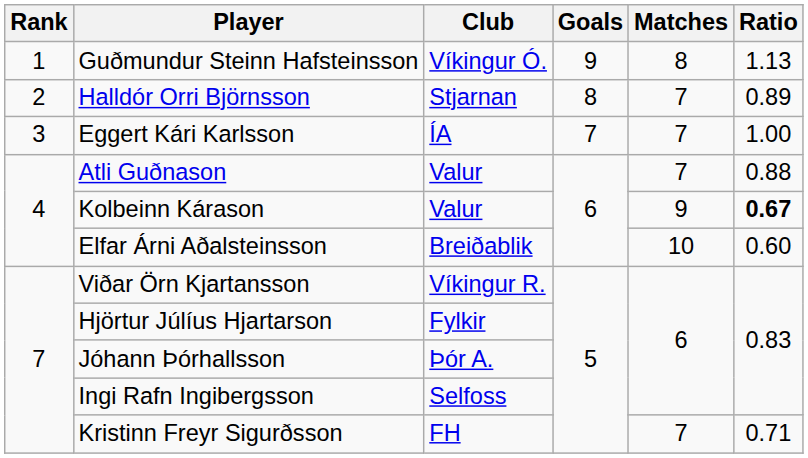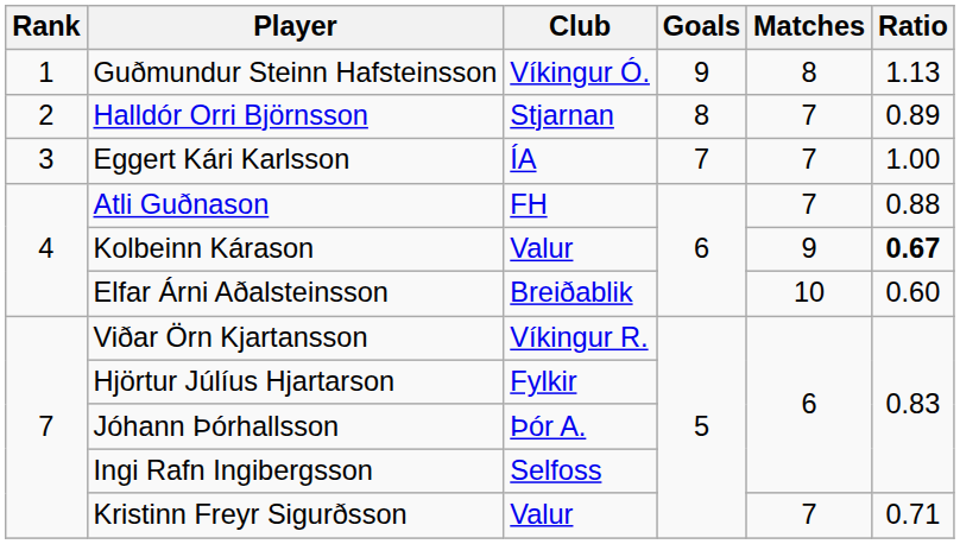 <table class="wikitable">
 <tr>
 <th>Rank</th>
 <th>Player</th>
 <th>Club</th>
 <th>Goals</th>
 <th>Matches</th>
 <th>Ratio</th>
 </tr>
 <tr>
 <td align=center rowspan=1>1</td>
 <td>Guðmundur Steinn Hafsteinsson</td>
 <td><a href='#'>Víkingur Ó.</a></td>
 <td align=center rowspan=1>9</td>
 <td align=center>8</td>
 <td align=center>1.13</td>
 </tr>
 <tr>
 <td align=center rowspan=1>2</td>
 <td><a href='#'>Halldór Orri Björnsson</a></td>
 <td><a href='#'>Stjarnan</a></td>
 <td align=center rowspan=1>8</td>
 <td align=center>7</td>
 <td align=center>0.89</td>
 </tr>
 <tr>
 <td align=center rowspan=1>3</td>
 <td>Eggert Kári Karlsson</td>
 <td><a href='#'>ÍA</a></td>
 <td align=center rowspan=1>7</td>
 <td align=center>7</td>
 <td align=center>1.00</td>
 </tr>
 <tr>
 <td align=center rowspan=3>4</td>
 <td><a href='#'>Atli Guðnason</a></td>
-<td><a href='#'>Valur</a></td>
+<td><a href='#'>FH</a></td>
 <td align=center rowspan=3>6</td>
 <td align=center>7</td>
 <td align=center>0.88</td>
 </tr>
 <tr>
 <td>Kolbeinn Kárason</td>
 <td><a href='#'>Valur</a></td>
 <td align=center>9</td>
 <td align=center><strong>0.67</strong></td>
 </tr>
 <tr>
 <td>Elfar Árni Aðalsteinsson</td>
 <td><a href='#'>Breiðablik</a></td>
 <td align=center>10</td>
 <td align=center>0.60</td>
 </tr>
 <tr>
 <td align=center rowspan=5>7</td>
 <td>Viðar Örn Kjartansson</td>
 <td><a href='#'>Víkingur R.</a></td>
 <td align=center rowspan=5>5</td>
 <td align=center rowspan=4>6</td>
 <td align=center rowspan=4>0.83</td>
 </tr>
 <tr>
 <td>Hjörtur Júlíus Hjartarson</td>
 <td><a href='#'>Fylkir</a></td>
 </tr>
 <tr>
 <td>Jóhann Þórhallsson</td>
 <td><a href='#'>Þór A.</a></td>
 </tr>
 <tr>
 <td>Ingi Rafn Ingibergsson</td>
 <td><a href='#'>Selfoss</a></td>
 </tr>
 <tr>
 <td>Kristinn Freyr Sigurðsson</td>
-<td><a href='#'>FH</a></td>
+<td><a href='#'>Valur</a></td>
 <td align=center>7</td>
 <td align=center>0.71</td>
 </tr>
 </table>
